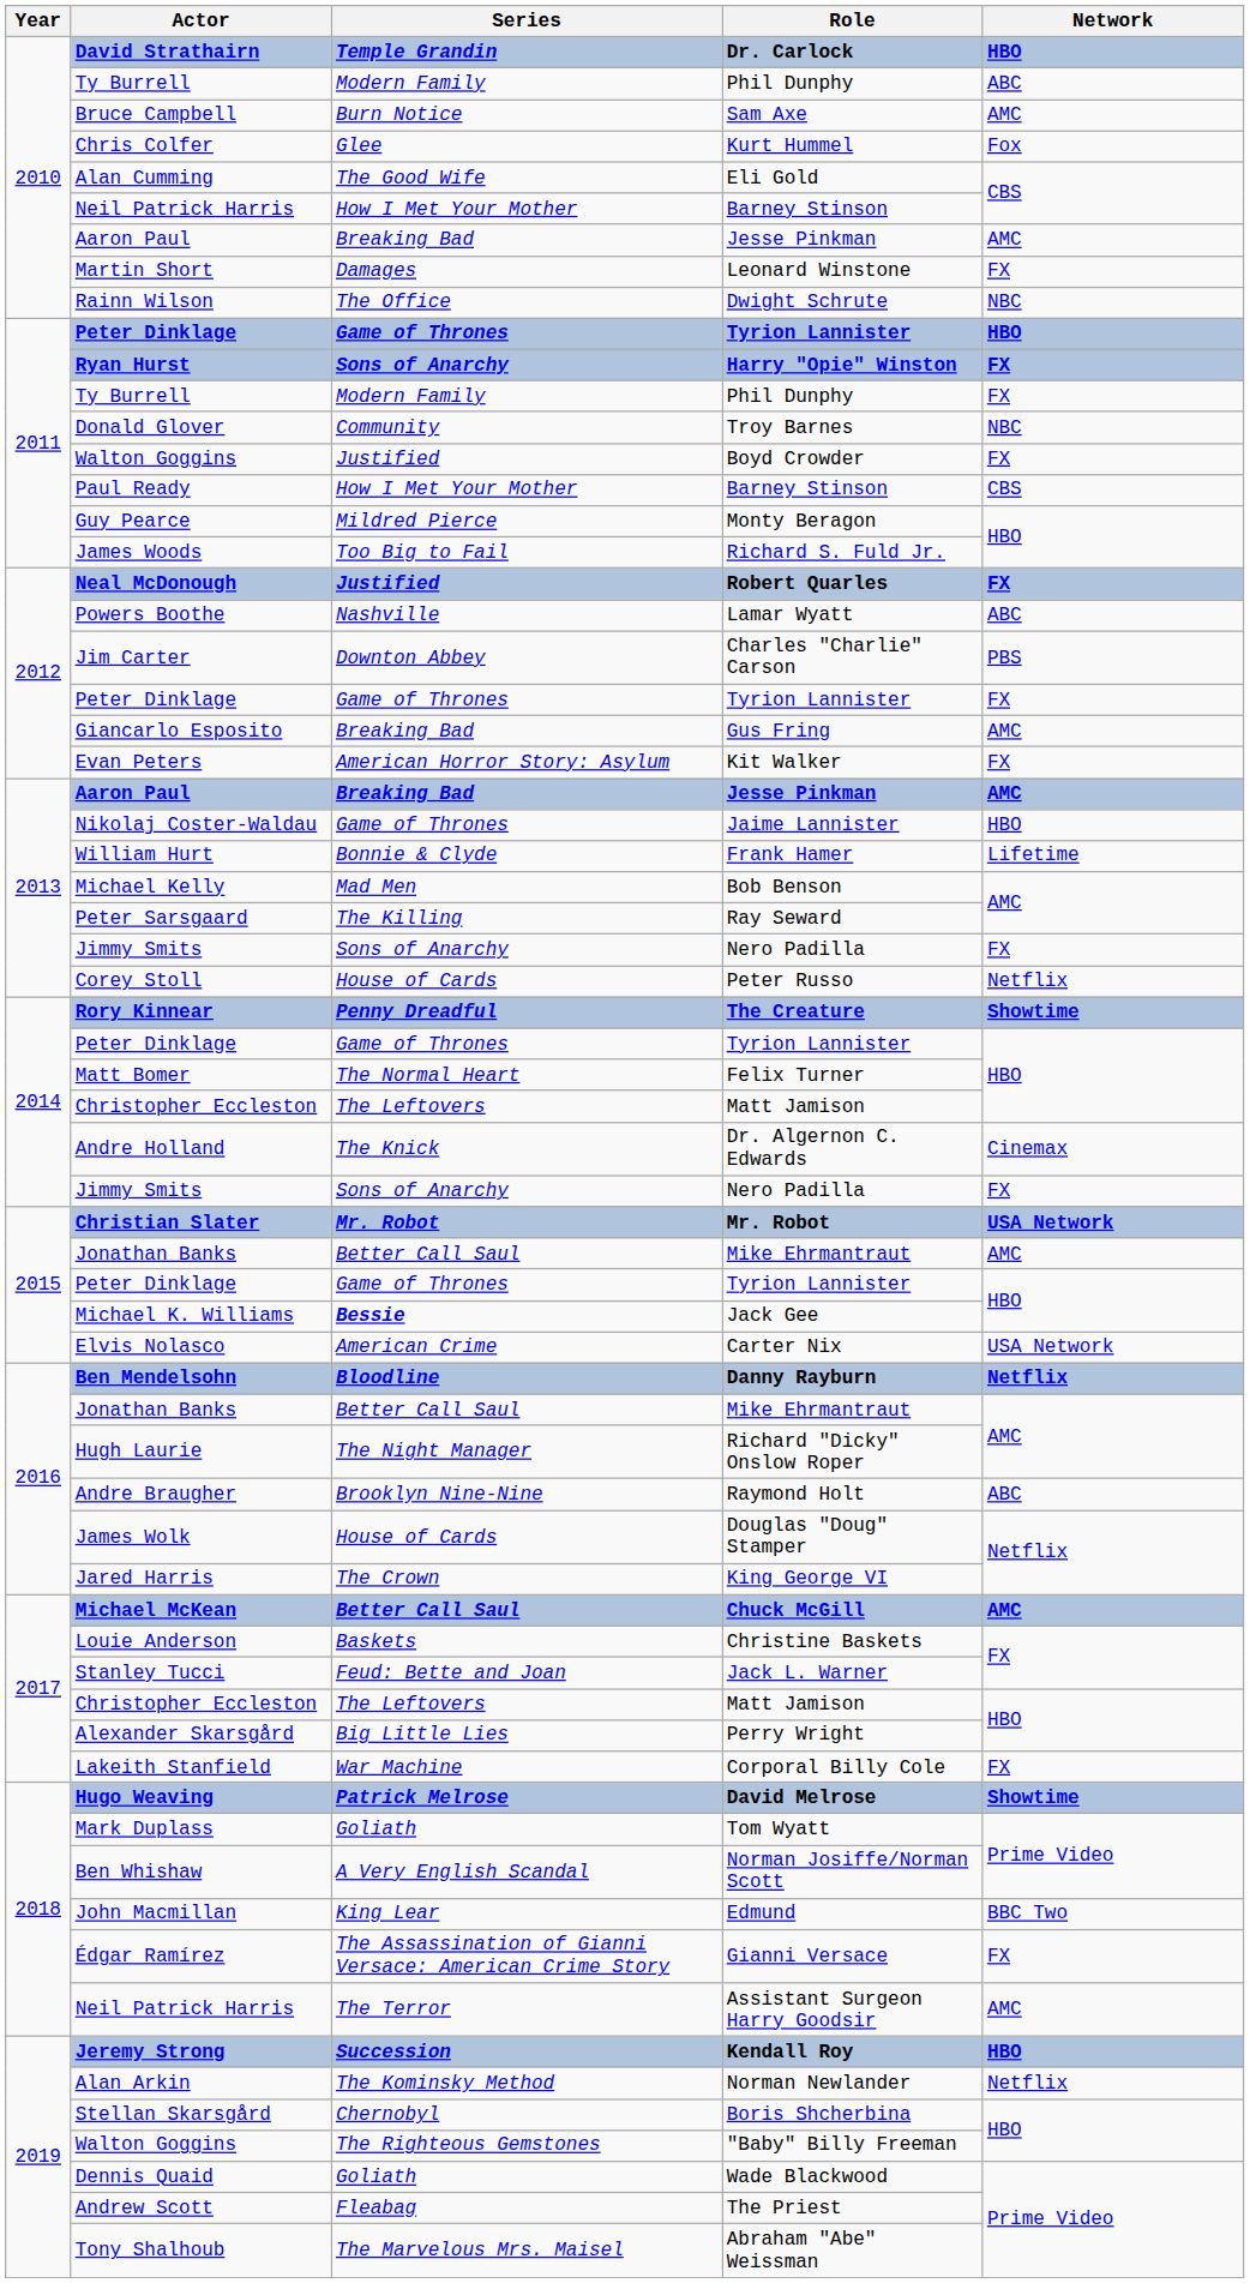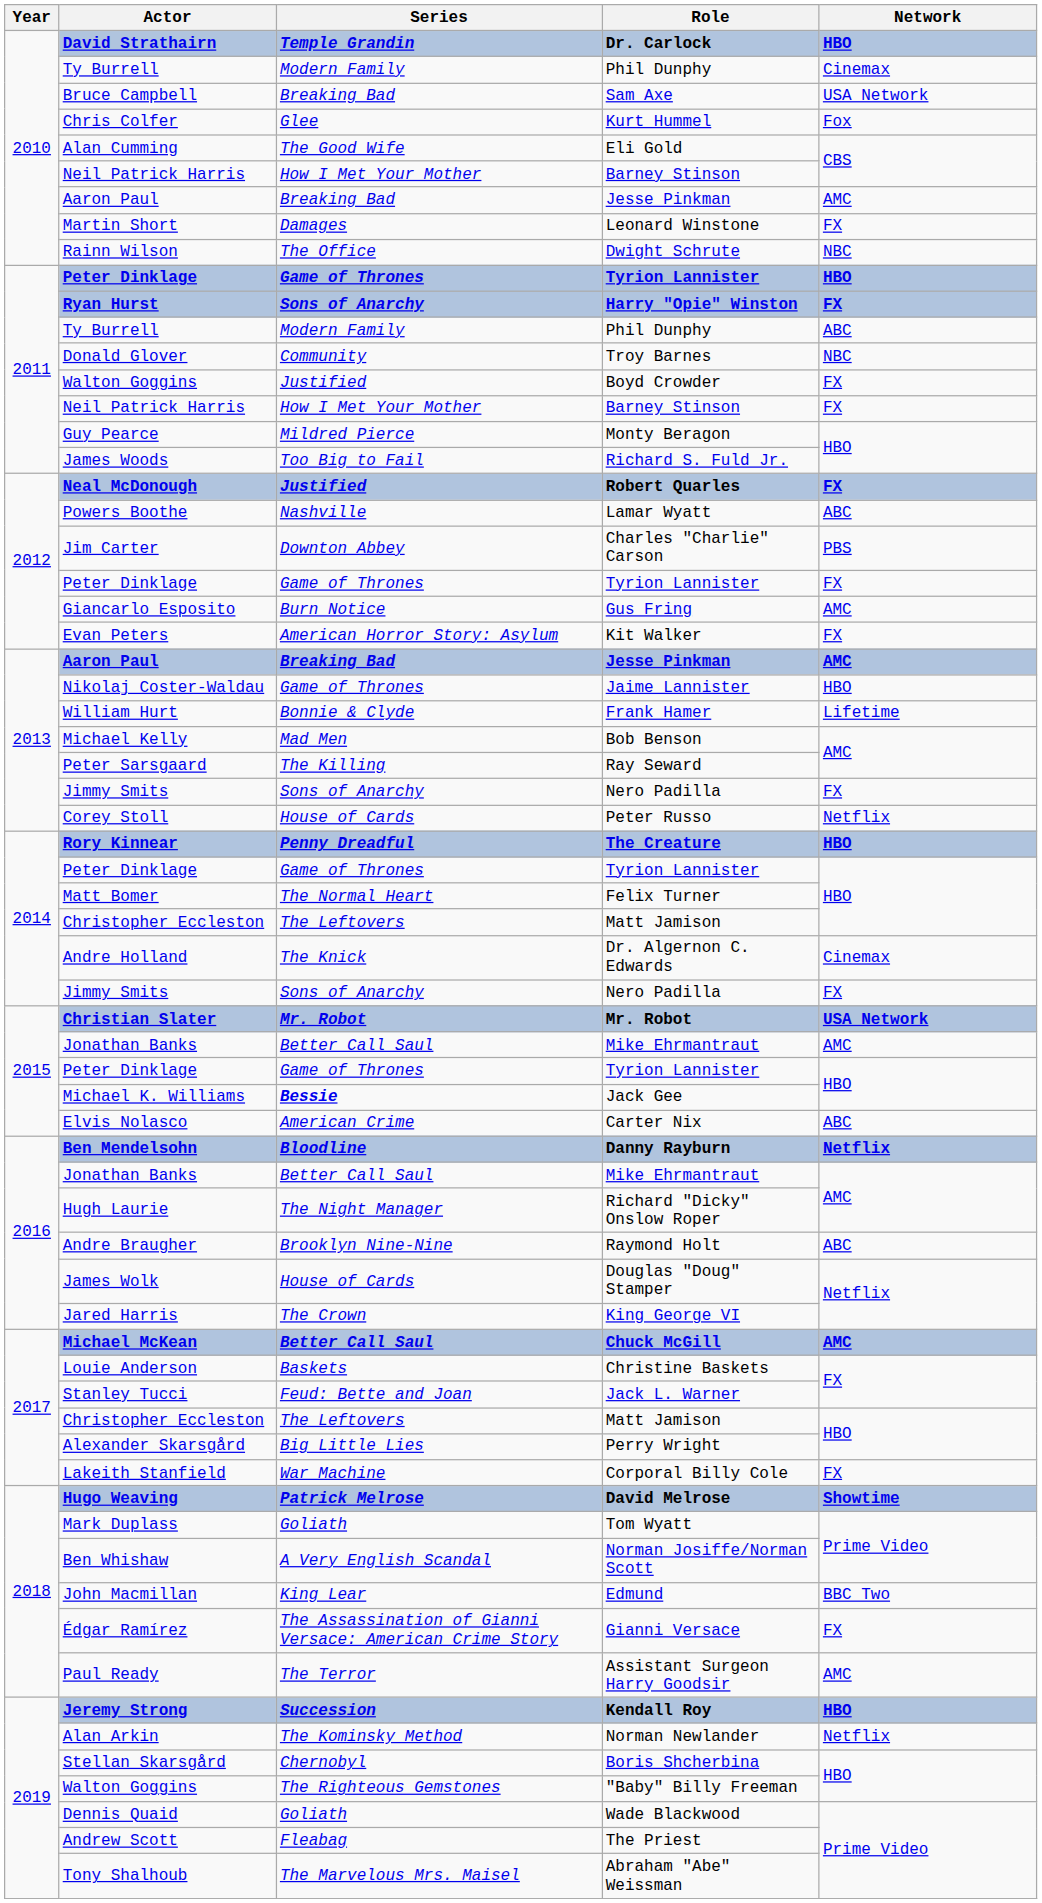 <table class="wikitable" width="95%" cellpadding="5">
 <tr>
 <th width="5%">Year</th>
 <th width="20%">Actor</th>
 <th width="30%">Series</th>
 <th width="20%">Role</th>
 <th width="20%">Network</th>
 </tr>
 <tr>
 <td rowspan="9" style="text-align:center;"><a href='#'>2010</a></td>
 <td style="background:#B0C4DE;"><strong><a href='#'>David Strathairn</a></strong></td>
 <td style="background:#B0C4DE;"><strong><em><a href='#'>Temple Grandin</a></em></strong></td>
 <td style="background:#B0C4DE;"><strong>Dr. Carlock</strong></td>
 <td style="background:#B0C4DE;"><strong><a href='#'>HBO</a></strong></td>
 </tr>
 <tr>
 <td><a href='#'>Ty Burrell</a></td>
 <td><em><a href='#'>Modern Family</a></em></td>
 <td>Phil Dunphy</td>
-<td><a href='#'>ABC</a></td>
+<td><a href='#'>Cinemax</a></td>
 </tr>
 <tr>
 <td><a href='#'>Bruce Campbell</a></td>
-<td><em><a href='#'>Burn Notice</a></em></td>
+<td><em><a href='#'>Breaking Bad</a></em></td>
 <td><a href='#'>Sam Axe</a></td>
-<td><a href='#'>AMC</a></td>
+<td><a href='#'>USA Network</a></td>
 </tr>
 <tr>
 <td><a href='#'>Chris Colfer</a></td>
 <td><em><a href='#'>Glee</a></em></td>
 <td><a href='#'>Kurt Hummel</a></td>
 <td><a href='#'>Fox</a></td>
 </tr>
 <tr>
 <td><a href='#'>Alan Cumming</a></td>
 <td><em><a href='#'>The Good Wife</a></em></td>
 <td>Eli Gold</td>
 <td rowspan="2"><a href='#'>CBS</a></td>
 </tr>
 <tr>
 <td><a href='#'>Neil Patrick Harris</a></td>
 <td><em><a href='#'>How I Met Your Mother</a></em></td>
 <td><a href='#'>Barney Stinson</a></td>
 </tr>
 <tr>
 <td><a href='#'>Aaron Paul</a></td>
 <td><em><a href='#'>Breaking Bad</a></em></td>
 <td><a href='#'>Jesse Pinkman</a></td>
 <td><a href='#'>AMC</a></td>
 </tr>
 <tr>
 <td><a href='#'>Martin Short</a></td>
 <td><em><a href='#'>Damages</a></em></td>
 <td>Leonard Winstone</td>
 <td><a href='#'>FX</a></td>
 </tr>
 <tr>
 <td><a href='#'>Rainn Wilson</a></td>
 <td><em><a href='#'>The Office</a></em></td>
 <td><a href='#'>Dwight Schrute</a></td>
 <td><a href='#'>NBC</a></td>
 </tr>
 <tr>
 <td rowspan="8" style="text-align:center;"><a href='#'>2011</a></td>
 <td style="background:#B0C4DE;"><strong><a href='#'>Peter Dinklage</a></strong></td>
 <td style="background:#B0C4DE;"><strong><em><a href='#'>Game of Thrones</a></em></strong></td>
 <td style="background:#B0C4DE;"><strong><a href='#'>Tyrion Lannister</a></strong></td>
 <td style="background:#B0C4DE;"><strong><a href='#'>HBO</a></strong></td>
 </tr>
 <tr>
 <td style="background:#B0C4DE;"><strong><a href='#'>Ryan Hurst</a></strong></td>
 <td style="background:#B0C4DE;"><strong><em><a href='#'>Sons of Anarchy</a></em></strong></td>
 <td style="background:#B0C4DE;"><strong><a href='#'>Harry "Opie" Winston</a></strong></td>
 <td style="background:#B0C4DE;"><strong><a href='#'>FX</a></strong></td>
 </tr>
 <tr>
 <td><a href='#'>Ty Burrell</a></td>
 <td><em><a href='#'>Modern Family</a></em></td>
 <td>Phil Dunphy</td>
-<td><a href='#'>FX</a></td>
+<td><a href='#'>ABC</a></td>
 </tr>
 <tr>
 <td><a href='#'>Donald Glover</a></td>
 <td><em><a href='#'>Community</a></em></td>
 <td>Troy Barnes</td>
 <td><a href='#'>NBC</a></td>
 </tr>
 <tr>
 <td><a href='#'>Walton Goggins</a></td>
 <td><em><a href='#'>Justified</a></em></td>
 <td>Boyd Crowder</td>
 <td><a href='#'>FX</a></td>
 </tr>
 <tr>
-<td><a href='#'>Paul Ready</a></td>
+<td><a href='#'>Neil Patrick Harris</a></td>
 <td><em><a href='#'>How I Met Your Mother</a></em></td>
 <td><a href='#'>Barney Stinson</a></td>
-<td><a href='#'>CBS</a></td>
+<td><a href='#'>FX</a></td>
 </tr>
 <tr>
 <td><a href='#'>Guy Pearce</a></td>
 <td><em><a href='#'>Mildred Pierce</a></em></td>
 <td>Monty Beragon</td>
 <td rowspan="2"><a href='#'>HBO</a></td>
 </tr>
 <tr>
 <td><a href='#'>James Woods</a></td>
 <td><em><a href='#'>Too Big to Fail</a></em></td>
 <td><a href='#'>Richard S. Fuld Jr.</a></td>
 </tr>
 <tr>
 <td rowspan="6" style="text-align:center;"><a href='#'>2012</a></td>
 <td style="background:#B0C4DE;"><strong><a href='#'>Neal McDonough</a></strong></td>
 <td style="background:#B0C4DE;"><strong><em><a href='#'>Justified</a></em></strong></td>
 <td style="background:#B0C4DE;"><strong>Robert Quarles</strong></td>
 <td style="background:#B0C4DE;"><strong><a href='#'>FX</a></strong></td>
 </tr>
 <tr>
 <td><a href='#'>Powers Boothe</a></td>
 <td><em><a href='#'>Nashville</a></em></td>
 <td>Lamar Wyatt</td>
 <td><a href='#'>ABC</a></td>
 </tr>
 <tr>
 <td><a href='#'>Jim Carter</a></td>
 <td><em><a href='#'>Downton Abbey</a></em></td>
 <td>Charles "Charlie" Carson</td>
 <td><a href='#'>PBS</a></td>
 </tr>
 <tr>
 <td><a href='#'>Peter Dinklage</a></td>
 <td><em><a href='#'>Game of Thrones</a></em></td>
 <td><a href='#'>Tyrion Lannister</a></td>
 <td><a href='#'>FX</a></td>
 </tr>
 <tr>
 <td><a href='#'>Giancarlo Esposito</a></td>
-<td><em><a href='#'>Breaking Bad</a></em></td>
+<td><em><a href='#'>Burn Notice</a></em></td>
 <td><a href='#'>Gus Fring</a></td>
 <td><a href='#'>AMC</a></td>
 </tr>
 <tr>
 <td><a href='#'>Evan Peters</a></td>
 <td><em><a href='#'>American Horror Story: Asylum</a></em></td>
 <td>Kit Walker</td>
 <td><a href='#'>FX</a></td>
 </tr>
 <tr>
 <td rowspan="7" style="text-align:center;"><a href='#'>2013</a></td>
 <td style="background:#B0C4DE;"><strong><a href='#'>Aaron Paul</a></strong></td>
 <td style="background:#B0C4DE;"><strong><em><a href='#'>Breaking Bad</a></em></strong></td>
 <td style="background:#B0C4DE;"><strong><a href='#'>Jesse Pinkman</a></strong></td>
 <td style="background:#B0C4DE;"><strong><a href='#'>AMC</a></strong></td>
 </tr>
 <tr>
 <td><a href='#'>Nikolaj Coster-Waldau</a></td>
 <td><em><a href='#'>Game of Thrones</a></em></td>
 <td><a href='#'>Jaime Lannister</a></td>
 <td><a href='#'>HBO</a></td>
 </tr>
 <tr>
 <td><a href='#'>William Hurt</a></td>
 <td><em><a href='#'>Bonnie & Clyde</a></em></td>
 <td><a href='#'>Frank Hamer</a></td>
 <td><a href='#'>Lifetime</a></td>
 </tr>
 <tr>
 <td><a href='#'>Michael Kelly</a></td>
 <td><em><a href='#'>Mad Men</a></em></td>
 <td>Bob Benson</td>
 <td rowspan="2"><a href='#'>AMC</a></td>
 </tr>
 <tr>
 <td><a href='#'>Peter Sarsgaard</a></td>
 <td><em><a href='#'>The Killing</a></em></td>
 <td>Ray Seward</td>
 </tr>
 <tr>
 <td><a href='#'>Jimmy Smits</a></td>
 <td><em><a href='#'>Sons of Anarchy</a></em></td>
 <td>Nero Padilla</td>
 <td><a href='#'>FX</a></td>
 </tr>
 <tr>
 <td><a href='#'>Corey Stoll</a></td>
 <td><em><a href='#'>House of Cards</a></em></td>
 <td>Peter Russo</td>
 <td><a href='#'>Netflix</a></td>
 </tr>
 <tr>
 <td rowspan="6" style="text-align:center;"><a href='#'>2014</a></td>
 <td style="background:#B0C4DE;"><strong><a href='#'>Rory Kinnear</a></strong></td>
 <td style="background:#B0C4DE;"><strong><em><a href='#'>Penny Dreadful</a></em></strong></td>
 <td style="background:#B0C4DE;"><strong><a href='#'>The Creature</a></strong></td>
-<td style="background:#B0C4DE;"><strong><a href='#'>Showtime</a></strong></td>
+<td style="background:#B0C4DE;"><strong><a href='#'>HBO</a></strong></td>
 </tr>
 <tr>
 <td><a href='#'>Peter Dinklage</a></td>
 <td><em><a href='#'>Game of Thrones</a></em></td>
 <td><a href='#'>Tyrion Lannister</a></td>
 <td rowspan="3"><a href='#'>HBO</a></td>
 </tr>
 <tr>
 <td><a href='#'>Matt Bomer</a></td>
 <td><em><a href='#'>The Normal Heart</a></em></td>
 <td>Felix Turner</td>
 </tr>
 <tr>
 <td><a href='#'>Christopher Eccleston</a></td>
 <td><em><a href='#'>The Leftovers</a></em></td>
 <td>Matt Jamison</td>
 </tr>
 <tr>
 <td><a href='#'>Andre Holland</a></td>
 <td><em><a href='#'>The Knick</a></em></td>
 <td>Dr. Algernon C. Edwards</td>
 <td><a href='#'>Cinemax</a></td>
 </tr>
 <tr>
 <td><a href='#'>Jimmy Smits</a></td>
 <td><em><a href='#'>Sons of Anarchy</a></em></td>
 <td>Nero Padilla</td>
 <td><a href='#'>FX</a></td>
 </tr>
 <tr>
 <td rowspan="5" style="text-align:center;"><a href='#'>2015</a></td>
 <td style="background:#B0C4DE;"><strong><a href='#'>Christian Slater</a></strong></td>
 <td style="background:#B0C4DE;"><strong><em><a href='#'>Mr. Robot</a></em></strong></td>
 <td style="background:#B0C4DE;"><strong>Mr. Robot</strong></td>
 <td style="background:#B0C4DE;"><strong><a href='#'>USA Network</a></strong></td>
 </tr>
 <tr>
 <td><a href='#'>Jonathan Banks</a></td>
 <td><em><a href='#'>Better Call Saul</a></em></td>
 <td><a href='#'>Mike Ehrmantraut</a></td>
 <td><a href='#'>AMC</a></td>
 </tr>
 <tr>
 <td><a href='#'>Peter Dinklage</a></td>
 <td><em><a href='#'>Game of Thrones</a></em></td>
 <td><a href='#'>Tyrion Lannister</a></td>
 <td rowspan="2"><a href='#'>HBO</a></td>
 </tr>
 <tr>
 <td><a href='#'>Michael K. Williams</a></td>
 <td><strong><em><a href='#'>Bessie</a></em></strong></td>
 <td>Jack Gee</td>
 </tr>
 <tr>
 <td><a href='#'>Elvis Nolasco</a></td>
 <td><em><a href='#'>American Crime</a></em></td>
 <td>Carter Nix</td>
-<td><a href='#'>USA Network</a></td>
+<td><a href='#'>ABC</a></td>
 </tr>
 <tr>
 <td rowspan="6" style="text-align:center;"><a href='#'>2016</a></td>
 <td style="background:#B0C4DE;"><strong><a href='#'>Ben Mendelsohn</a></strong></td>
 <td style="background:#B0C4DE;"><strong><em><a href='#'>Bloodline</a></em></strong></td>
 <td style="background:#B0C4DE;"><strong>Danny Rayburn</strong></td>
 <td style="background:#B0C4DE;"><strong><a href='#'>Netflix</a></strong></td>
 </tr>
 <tr>
 <td><a href='#'>Jonathan Banks</a></td>
 <td><em><a href='#'>Better Call Saul</a></em></td>
 <td><a href='#'>Mike Ehrmantraut</a></td>
 <td rowspan="2"><a href='#'>AMC</a></td>
 </tr>
 <tr>
 <td><a href='#'>Hugh Laurie</a></td>
 <td><em><a href='#'>The Night Manager</a></em></td>
 <td>Richard "Dicky" Onslow Roper</td>
 </tr>
 <tr>
 <td><a href='#'>Andre Braugher</a></td>
 <td><em><a href='#'>Brooklyn Nine-Nine</a></em></td>
 <td>Raymond Holt</td>
 <td><a href='#'>ABC</a></td>
 </tr>
 <tr>
 <td><a href='#'>James Wolk</a></td>
 <td><em><a href='#'>House of Cards</a></em></td>
 <td>Douglas "Doug" Stamper</td>
 <td rowspan="2"><a href='#'>Netflix</a></td>
 </tr>
 <tr>
 <td><a href='#'>Jared Harris</a></td>
 <td><em><a href='#'>The Crown</a></em></td>
 <td><a href='#'>King George VI</a></td>
 </tr>
 <tr>
 <td rowspan="6" style="text-align:center;"><a href='#'>2017</a><br></td>
 <td style="background:#B0C4DE;"><strong><a href='#'>Michael McKean</a></strong></td>
 <td style="background:#B0C4DE;"><strong><em><a href='#'>Better Call Saul</a></em></strong></td>
 <td style="background:#B0C4DE;"><strong><a href='#'>Chuck McGill</a></strong></td>
 <td style="background:#B0C4DE;"><strong><a href='#'>AMC</a></strong></td>
 </tr>
 <tr>
 <td><a href='#'>Louie Anderson</a></td>
 <td><em><a href='#'>Baskets</a></em></td>
 <td>Christine Baskets</td>
 <td rowspan="2"><a href='#'>FX</a></td>
 </tr>
 <tr>
 <td><a href='#'>Stanley Tucci</a></td>
 <td><em><a href='#'>Feud: Bette and Joan</a></em></td>
 <td><a href='#'>Jack L. Warner</a></td>
 </tr>
 <tr>
 <td><a href='#'>Christopher Eccleston</a></td>
 <td><em><a href='#'>The Leftovers</a></em></td>
 <td>Matt Jamison</td>
 <td rowspan="2"><a href='#'>HBO</a></td>
 </tr>
 <tr>
 <td><a href='#'>Alexander Skarsgård</a></td>
 <td><em><a href='#'>Big Little Lies</a></em></td>
 <td>Perry Wright</td>
 </tr>
 <tr>
 <td><a href='#'>Lakeith Stanfield</a></td>
 <td><em><a href='#'>War Machine</a></em></td>
 <td>Corporal Billy Cole</td>
 <td><a href='#'>FX</a></td>
 </tr>
 <tr>
 <td rowspan="6" style="text-align:center;"><a href='#'>2018</a><br></td>
 <td style="background:#B0C4DE;"><strong><a href='#'>Hugo Weaving</a></strong></td>
 <td style="background:#B0C4DE;"><strong><em><a href='#'>Patrick Melrose</a></em></strong></td>
 <td style="background:#B0C4DE;"><strong>David Melrose</strong></td>
 <td style="background:#B0C4DE;"><strong><a href='#'>Showtime</a></strong></td>
 </tr>
 <tr>
 <td><a href='#'>Mark Duplass</a></td>
 <td><em><a href='#'>Goliath</a></em></td>
 <td>Tom Wyatt</td>
 <td rowspan="2"><a href='#'>Prime Video</a></td>
 </tr>
 <tr>
 <td><a href='#'>Ben Whishaw</a></td>
 <td><em><a href='#'>A Very English Scandal</a></em></td>
 <td><a href='#'>Norman Josiffe/Norman Scott</a></td>
 </tr>
 <tr>
 <td><a href='#'>John Macmillan</a></td>
 <td><em><a href='#'>King Lear</a></em></td>
 <td><a href='#'>Edmund</a></td>
 <td><a href='#'>BBC Two</a></td>
 </tr>
 <tr>
 <td><a href='#'>Édgar Ramírez</a></td>
 <td><em><a href='#'>The Assassination of Gianni Versace: American Crime Story</a></em></td>
 <td><a href='#'>Gianni Versace</a></td>
 <td><a href='#'>FX</a></td>
 </tr>
 <tr>
-<td><a href='#'>Neil Patrick Harris</a></td>
+<td><a href='#'>Paul Ready</a></td>
 <td><em><a href='#'>The Terror</a></em></td>
 <td>Assistant Surgeon <a href='#'>Harry Goodsir</a></td>
 <td><a href='#'>AMC</a></td>
 </tr>
 <tr>
 <td rowspan="7" style="text-align:center;"><a href='#'>2019</a><br></td>
 <td style="background:#B0C4DE;"><strong><a href='#'>Jeremy Strong</a></strong></td>
 <td style="background:#B0C4DE;"><strong><em><a href='#'>Succession</a></em></strong></td>
 <td style="background:#B0C4DE;"><strong>Kendall Roy</strong></td>
 <td style="background:#B0C4DE;"><strong><a href='#'>HBO</a></strong></td>
 </tr>
 <tr>
 <td><a href='#'>Alan Arkin</a></td>
 <td><em><a href='#'>The Kominsky Method</a></em></td>
 <td>Norman Newlander</td>
 <td><a href='#'>Netflix</a></td>
 </tr>
 <tr>
 <td><a href='#'>Stellan Skarsgård</a></td>
 <td><em><a href='#'>Chernobyl</a></em></td>
 <td><a href='#'>Boris Shcherbina</a></td>
 <td rowspan="2"><a href='#'>HBO</a></td>
 </tr>
 <tr>
 <td><a href='#'>Walton Goggins</a></td>
 <td><em><a href='#'>The Righteous Gemstones</a></em></td>
 <td>"Baby" Billy Freeman</td>
 </tr>
 <tr>
 <td><a href='#'>Dennis Quaid</a></td>
 <td><em><a href='#'>Goliath</a></em></td>
 <td>Wade Blackwood</td>
 <td rowspan="3"><a href='#'>Prime Video</a></td>
 </tr>
 <tr>
 <td><a href='#'>Andrew Scott</a></td>
 <td><em><a href='#'>Fleabag</a></em></td>
 <td>The Priest</td>
 </tr>
 <tr>
 <td><a href='#'>Tony Shalhoub</a></td>
 <td><em><a href='#'>The Marvelous Mrs. Maisel</a></em></td>
 <td>Abraham "Abe" Weissman</td>
 </tr>
 <tr>
 </tr>
 </table>
